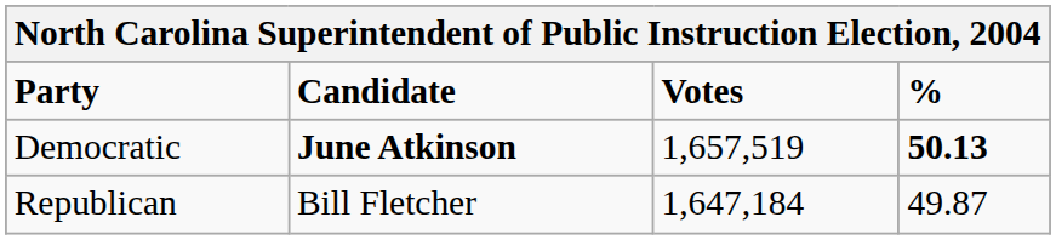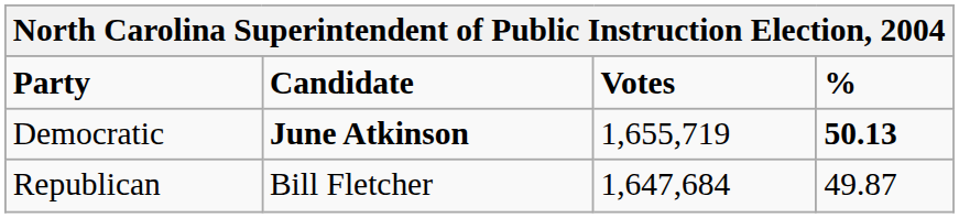 <table class="wikitable">
 <tr>
 <th colspan="4">North Carolina Superintendent of Public Instruction Election, 2004</th>
 </tr>
 <tr>
 <td><strong>Party</strong></td>
 <td><strong>Candidate</strong></td>
 <td><strong>Votes</strong></td>
 <td><strong>%</strong></td>
 </tr>
 <tr>
 <td>Democratic</td>
 <td><strong>June Atkinson</strong></td>
-<td>1,657,519</td>
+<td>1,655,719</td>
 <td><strong>50.13</strong></td>
 </tr>
 <tr>
 <td>Republican</td>
 <td>Bill Fletcher</td>
-<td>1,647,184</td>
+<td>1,647,684</td>
 <td>49.87</td>
 </tr>
 </table>
